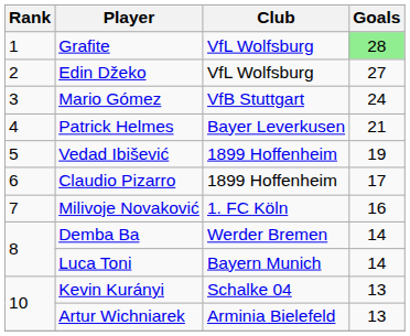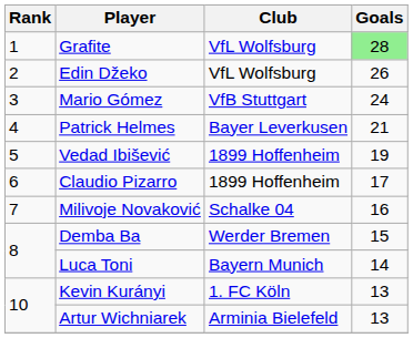 <table class="wikitable sortable" style="text-align:left">
 <tr>
 <th>Rank</th>
 <th>Player</th>
 <th>Club</th>
 <th>Goals</th>
 </tr>
 <tr>
 <td>1</td>
 <td> <a href='#'>Grafite</a></td>
 <td><a href='#'>VfL Wolfsburg</a></td>
 <td style="background: lightgreen; text-align:center">28</td>
 </tr>
 <tr>
 <td>2</td>
 <td> <a href='#'>Edin Džeko</a></td>
 <td>VfL Wolfsburg</td>
-<td style="text-align:center">27</td>
+<td style="text-align:center">26</td>
 </tr>
 <tr>
 <td>3</td>
 <td> <a href='#'>Mario Gómez</a></td>
 <td><a href='#'>VfB Stuttgart</a></td>
 <td style="text-align:center">24</td>
 </tr>
 <tr>
 <td>4</td>
 <td> <a href='#'>Patrick Helmes</a></td>
 <td><a href='#'>Bayer Leverkusen</a></td>
 <td style="text-align:center">21</td>
 </tr>
 <tr>
 <td>5</td>
 <td> <a href='#'>Vedad Ibišević</a></td>
 <td><a href='#'>1899 Hoffenheim</a></td>
 <td style="text-align:center">19</td>
 </tr>
 <tr>
 <td>6</td>
 <td> <a href='#'>Claudio Pizarro</a></td>
 <td>1899 Hoffenheim</td>
 <td style="text-align:center">17</td>
 </tr>
 <tr>
 <td>7</td>
 <td> <a href='#'>Milivoje Novaković</a></td>
-<td><a href='#'>1. FC Köln</a></td>
+<td><a href='#'>Schalke 04</a></td>
 <td style="text-align:center">16</td>
 </tr>
 <tr>
 <td rowspan=2>8</td>
 <td> <a href='#'>Demba Ba</a></td>
 <td><a href='#'>Werder Bremen</a></td>
-<td style="text-align:center">14</td>
+<td style="text-align:center">15</td>
 </tr>
 <tr>
 <td> <a href='#'>Luca Toni</a></td>
 <td><a href='#'>Bayern Munich</a></td>
 <td style="text-align:center">14</td>
 </tr>
 <tr>
 <td rowspan=2>10</td>
 <td> <a href='#'>Kevin Kurányi</a></td>
-<td><a href='#'>Schalke 04</a></td>
+<td><a href='#'>1. FC Köln</a></td>
 <td style="text-align:center">13</td>
 </tr>
 <tr>
 <td> <a href='#'>Artur Wichniarek</a></td>
 <td><a href='#'>Arminia Bielefeld</a></td>
 <td style="text-align:center">13</td>
 </tr>
 <tr>
 </tr>
 </table>
